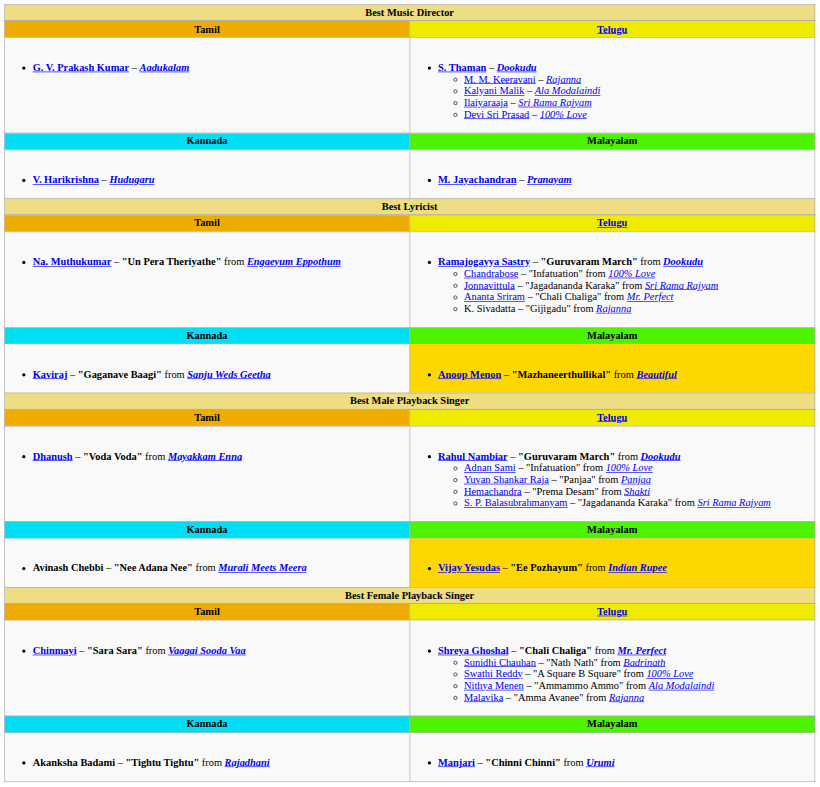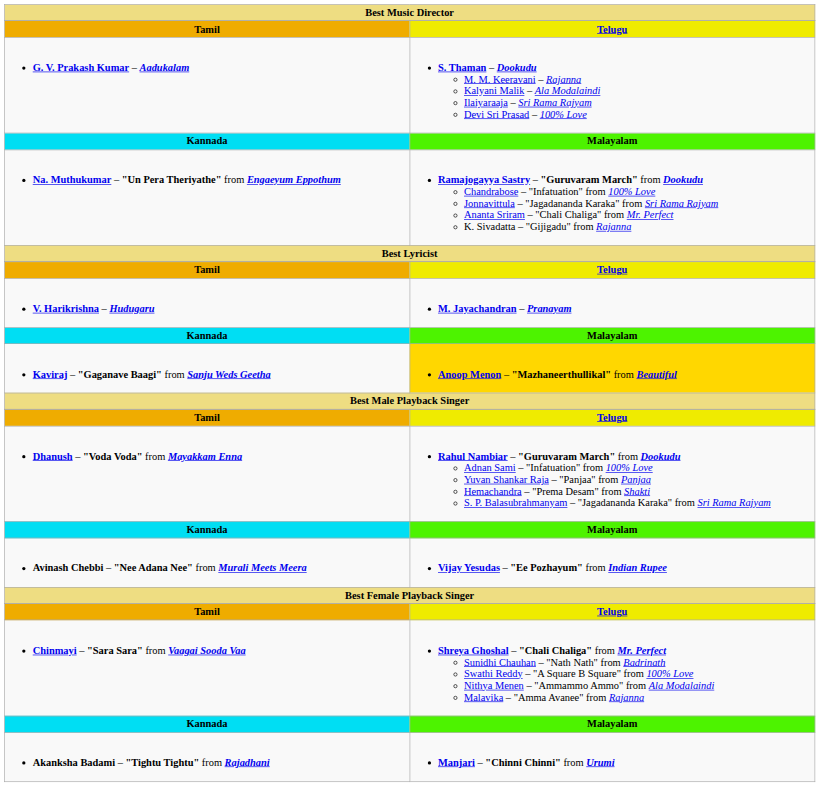 <table class="wikitable" |>
 <tr>
 <th rowspan="1" colspan="2" style="background:#EEDD82;width: 3000px;" !align="center"><strong>Best Music Director</strong></th>
 </tr>
 <tr>
 </tr>
 <tr>
 <th style="background:#efac00;width: 50%" !align="center">Tamil</th>
 <th style="background:#efeb00;" !align="center"><a href='#'>Telugu</a></th>
 </tr>
 <tr>
 <td valign="top"><br><ul><li><strong><a href='#'>G. V. Prakash Kumar</a></strong> – <strong><em><a href='#'>Aadukalam</a></em></strong></li></ul></td>
 <td valign="top"><br><ul><li><strong><a href='#'>S. Thaman</a></strong> – <strong><em><a href='#'>Dookudu</a></em></strong><ul><li><a href='#'>M. M. Keeravani</a> – <em><a href='#'>Rajanna</a></em></li><li><a href='#'>Kalyani Malik</a> – <em><a href='#'>Ala Modalaindi</a></em></li><li><a href='#'>Ilaiyaraaja</a> – <em><a href='#'>Sri Rama Rajyam</a></em></li><li><a href='#'>Devi Sri Prasad</a> – <em><a href='#'>100% Love</a></em></li></ul></li></ul></td>
 </tr>
 <tr>
 <th style="background:#00def3;" ! align="center">Kannada</th>
 <th style="background:#4df300;" ! align="center">Malayalam</th>
 </tr>
 <tr>
-<td><br><ul><li><strong><a href='#'>V. Harikrishna</a></strong> – <strong><em><a href='#'>Hudugaru</a></em></strong></li></ul></td>
-<td><br><ul><li><strong><a href='#'>M. Jayachandran</a></strong> – <strong><em><a href='#'>Pranayam</a></em></strong></li></ul></td>
+<td valign="top"><br><ul><li><strong><a href='#'>Na. Muthukumar</a></strong> – <strong>"Un Pera Theriyathe"</strong> from <strong><em><a href='#'>Engaeyum Eppothum</a></em></strong></li></ul></td>
+<td valign="top"><br><ul><li><strong><a href='#'>Ramajogayya Sastry</a></strong> – <strong>"Guruvaram March"</strong> from <strong><em><a href='#'>Dookudu</a></em></strong><ul><li><a href='#'>Chandrabose</a> – "Infatuation" from <em><a href='#'>100% Love</a></em></li><li><a href='#'>Jonnavittula</a> – "Jagadananda Karaka" from <em><a href='#'>Sri Rama Rajyam</a></em></li><li><a href='#'>Ananta Sriram</a> – "Chali Chaliga" from <em><a href='#'>Mr. Perfect</a></em></li><li>K. Sivadatta – "Gijigadu" from <em><a href='#'>Rajanna</a></em></li></ul></li></ul></td>
 </tr>
 <tr>
 <th rowspan="1" colspan="2" style="background:#EEDD82;" !align="center"><strong>Best Lyricist</strong></th>
 </tr>
 <tr>
 </tr>
 <tr>
 <th style="background:#efac00;" !align="center">Tamil</th>
 <th style="background:#efeb00;" !align="center"><a href='#'>Telugu</a></th>
 </tr>
 <tr>
-<td valign="top"><br><ul><li><strong><a href='#'>Na. Muthukumar</a></strong> – <strong>"Un Pera Theriyathe"</strong> from <strong><em><a href='#'>Engaeyum Eppothum</a></em></strong></li></ul></td>
-<td valign="top"><br><ul><li><strong><a href='#'>Ramajogayya Sastry</a></strong> – <strong>"Guruvaram March"</strong> from <strong><em><a href='#'>Dookudu</a></em></strong><ul><li><a href='#'>Chandrabose</a> – "Infatuation" from <em><a href='#'>100% Love</a></em></li><li><a href='#'>Jonnavittula</a> – "Jagadananda Karaka" from <em><a href='#'>Sri Rama Rajyam</a></em></li><li><a href='#'>Ananta Sriram</a> – "Chali Chaliga" from <em><a href='#'>Mr. Perfect</a></em></li><li>K. Sivadatta – "Gijigadu" from <em><a href='#'>Rajanna</a></em></li></ul></li></ul></td>
+<td><br><ul><li><strong><a href='#'>V. Harikrishna</a></strong> – <strong><em><a href='#'>Hudugaru</a></em></strong></li></ul></td>
+<td><br><ul><li><strong><a href='#'>M. Jayachandran</a></strong> – <strong><em><a href='#'>Pranayam</a></em></strong></li></ul></td>
 </tr>
 <tr>
 <th style="background:#00def3;" ! align="center">Kannada</th>
 <th style="background:#4df300;" ! align="center">Malayalam</th>
 </tr>
 <tr>
 <td><br><ul><li><strong><a href='#'>Kaviraj</a></strong> – <strong>"Gaganave Baagi"</strong> from <strong><em><a href='#'>Sanju Weds Geetha</a></em></strong></li></ul></td>
 <td style="background: gold;"><br><ul><li><strong><a href='#'>Anoop Menon</a></strong> – <strong>"Mazhaneerthullikal"</strong> from <strong><em><a href='#'>Beautiful</a></em></strong></li></ul></td>
 </tr>
 <tr>
 <th rowspan="1" colspan="2" style="background:#EEDD82;" !align="center"><strong>Best Male Playback Singer</strong></th>
 </tr>
 <tr>
 </tr>
 <tr>
 <th style="background:#efac00;" !align="center">Tamil</th>
 <th style="background:#efeb00;" !align="center"><a href='#'>Telugu</a></th>
 </tr>
 <tr>
 <td valign="top"><br><ul><li><strong><a href='#'>Dhanush</a></strong> – <strong>"Voda Voda"</strong> from <strong><em><a href='#'>Mayakkam Enna</a></em></strong></li></ul></td>
 <td valign="top"><br><ul><li><strong><a href='#'>Rahul Nambiar</a></strong> – <strong>"Guruvaram March"</strong> from <strong><em><a href='#'>Dookudu</a></em></strong><ul><li><a href='#'>Adnan Sami</a> – "Infatuation" from <em><a href='#'>100% Love</a></em></li><li><a href='#'>Yuvan Shankar Raja</a> – "Panjaa" from <em><a href='#'>Panjaa</a></em></li><li><a href='#'>Hemachandra</a> – "Prema Desam" from <em><a href='#'>Shakti</a></em></li><li><a href='#'>S. P. Balasubrahmanyam</a> – "Jagadananda Karaka" from <em><a href='#'>Sri Rama Rajyam</a></em></li></ul></li></ul></td>
 </tr>
 <tr>
 <th style="background:#00def3;" ! align="center">Kannada</th>
 <th style="background:#4df300;" ! align="center">Malayalam</th>
 </tr>
 <tr>
 <td><br><ul><li><strong>Avinash Chebbi</strong> – <strong>"Nee Adana Nee"</strong> from <strong><em><a href='#'>Murali Meets Meera</a></em></strong></li></ul></td>
-<td style="background: gold;"><br><ul><li><strong><a href='#'>Vijay Yesudas</a></strong> – <strong>"Ee Pozhayum"</strong> from <strong><em><a href='#'>Indian Rupee</a></em></strong></li></ul></td>
+<td><br><ul><li><strong><a href='#'>Vijay Yesudas</a></strong> – <strong>"Ee Pozhayum"</strong> from <strong><em><a href='#'>Indian Rupee</a></em></strong></li></ul></td>
 </tr>
 <tr>
 <th rowspan="1" colspan="2" style="background:#EEDD82;" !align="center"><strong>Best Female Playback Singer</strong></th>
 </tr>
 <tr>
 </tr>
 <tr>
 <th style="background:#efac00;" !align="center">Tamil</th>
 <th style="background:#efeb00;" !align="center"><a href='#'>Telugu</a></th>
 </tr>
 <tr>
 <td valign="top"><br><ul><li><strong><a href='#'>Chinmayi</a></strong> – <strong>"Sara Sara"</strong> from <strong><em><a href='#'>Vaagai Sooda Vaa</a></em></strong></li></ul></td>
 <td valign="top"><br><ul><li><strong><a href='#'>Shreya Ghoshal</a></strong> – <strong>"Chali Chaliga"</strong> from <strong><em><a href='#'>Mr. Perfect</a></em></strong><ul><li><a href='#'>Sunidhi Chauhan</a> – "Nath Nath" from <em><a href='#'>Badrinath</a></em></li><li><a href='#'>Swathi Reddy</a> – "A Square B Square" from <em><a href='#'>100% Love</a></em></li><li><a href='#'>Nithya Menen</a> – "Ammammo Ammo" from <em><a href='#'>Ala Modalaindi</a></em></li><li><a href='#'>Malavika</a> – "Amma Avanee" from <em><a href='#'>Rajanna</a></em></li></ul></li></ul></td>
 </tr>
 <tr>
 <th style="background:#00def3;" ! align="center">Kannada</th>
 <th style="background:#4df300;" ! align="center">Malayalam</th>
 </tr>
 <tr>
 <td><br><ul><li><strong>Akanksha Badami</strong> – <strong>"Tightu Tightu"</strong> from <strong><em><a href='#'>Rajadhani</a></em></strong></li></ul></td>
 <td><br><ul><li><strong><a href='#'>Manjari</a></strong> – <strong>"Chinni Chinni"</strong> from <strong><em><a href='#'>Urumi</a></em></strong></li></ul></td>
 </tr>
 </table>
